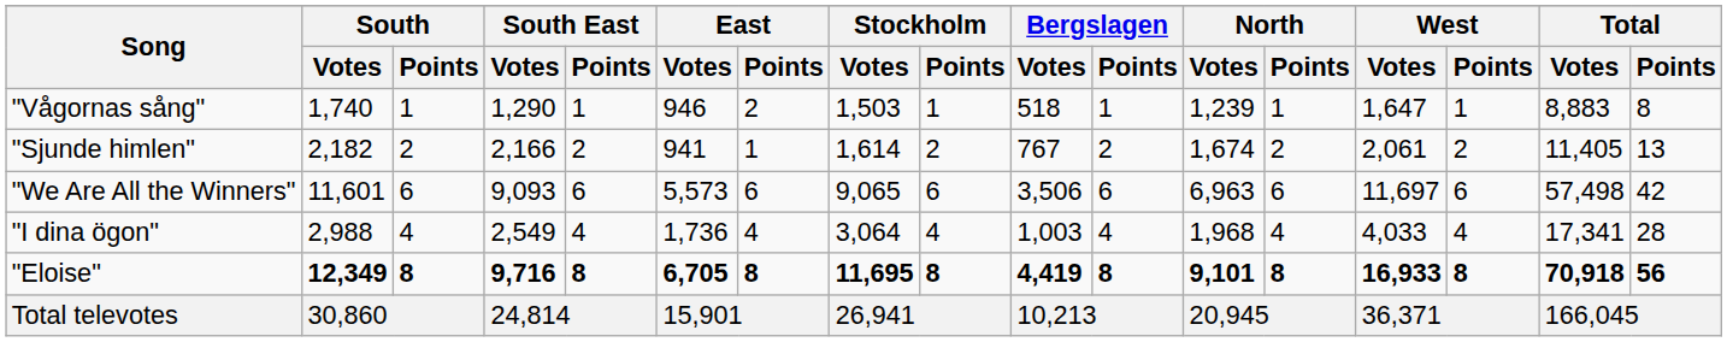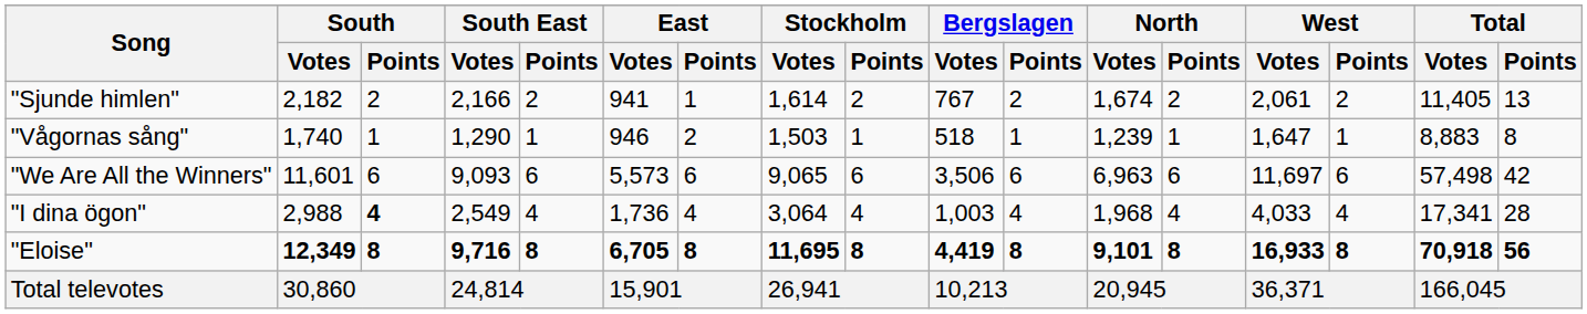 <table class="wikitable" style="margin: 1em auto 1em auto">
 <tr>
 </tr>
 <tr>
 <th scope="col" rowspan="2">Song</th>
 <th scope="col" colspan="2">South</th>
 <th scope="col" colspan="2">South East</th>
 <th scope="col" colspan="2">East</th>
 <th scope="col" colspan="2">Stockholm</th>
 <th scope="col" colspan="2"><a href='#'>Bergslagen</a></th>
 <th scope="col" colspan="2">North</th>
 <th scope="col" colspan="2">West</th>
 <th scope="col" colspan="2">Total</th>
 </tr>
 <tr>
 <th scope="col">Votes</th>
 <th scope="col">Points</th>
 <th scope="col">Votes</th>
 <th scope="col">Points</th>
 <th scope="col">Votes</th>
 <th scope="col">Points</th>
 <th scope="col">Votes</th>
 <th scope="col">Points</th>
 <th scope="col">Votes</th>
 <th scope="col">Points</th>
 <th scope="col">Votes</th>
 <th scope="col">Points</th>
 <th scope="col">Votes</th>
 <th scope="col">Points</th>
 <th scope="col">Votes</th>
 <th scope="col">Points</th>
 </tr>
 <tr ---->
+<td>"Sjunde himlen"</td>
+<td>2,182</td>
+<td>2</td>
+<td>2,166</td>
+<td>2</td>
+<td>941</td>
+<td>1</td>
+<td>1,614</td>
+<td>2</td>
+<td>767</td>
+<td>2</td>
+<td>1,674</td>
+<td>2</td>
+<td>2,061</td>
+<td>2</td>
+<td>11,405</td>
+<td>13</td>
+</tr>
+<tr ---->
 <td>"Vågornas sång"</td>
 <td>1,740</td>
 <td>1</td>
 <td>1,290</td>
 <td>1</td>
 <td>946</td>
 <td>2</td>
 <td>1,503</td>
 <td>1</td>
 <td>518</td>
 <td>1</td>
 <td>1,239</td>
 <td>1</td>
 <td>1,647</td>
 <td>1</td>
 <td>8,883</td>
 <td>8</td>
-</tr>
-<tr ---->
-<td>"Sjunde himlen"</td>
-<td>2,182</td>
-<td>2</td>
-<td>2,166</td>
-<td>2</td>
-<td>941</td>
-<td>1</td>
-<td>1,614</td>
-<td>2</td>
-<td>767</td>
-<td>2</td>
-<td>1,674</td>
-<td>2</td>
-<td>2,061</td>
-<td>2</td>
-<td>11,405</td>
-<td>13</td>
 </tr>
 <tr ---->
 <td>"We Are All the Winners"</td>
 <td>11,601</td>
 <td>6</td>
 <td>9,093</td>
 <td>6</td>
 <td>5,573</td>
 <td>6</td>
 <td>9,065</td>
 <td>6</td>
 <td>3,506</td>
 <td>6</td>
 <td>6,963</td>
 <td>6</td>
 <td>11,697</td>
 <td>6</td>
 <td>57,498</td>
 <td>42</td>
 </tr>
 <tr ---->
 <td>"I dina ögon"</td>
 <td>2,988</td>
-<td>4</td>
+<td><strong>4</strong></td>
 <td>2,549</td>
 <td>4</td>
 <td>1,736</td>
 <td>4</td>
 <td>3,064</td>
 <td>4</td>
 <td>1,003</td>
 <td>4</td>
 <td>1,968</td>
 <td>4</td>
 <td>4,033</td>
 <td>4</td>
 <td>17,341</td>
 <td>28</td>
 </tr>
 <tr ---->
 <td>"Eloise"</td>
 <td><strong>12,349</strong></td>
 <td><strong>8</strong></td>
 <td><strong>9,716</strong></td>
 <td><strong>8</strong></td>
 <td><strong>6,705</strong></td>
 <td><strong>8</strong></td>
 <td><strong>11,695</strong></td>
 <td><strong>8</strong></td>
 <td><strong>4,419</strong></td>
 <td><strong>8</strong></td>
 <td><strong>9,101</strong></td>
 <td><strong>8</strong></td>
 <td><strong>16,933</strong></td>
 <td><strong>8</strong></td>
 <td><strong>70,918</strong></td>
 <td><strong>56</strong></td>
 </tr>
 <tr>
 <th style="text-align:left; font-weight:normal;">Total televotes</th>
 <th colspan="2" style="text-align:left; font-weight:normal;">30,860</th>
 <th colspan="2" style="text-align:left; font-weight:normal;">24,814</th>
 <th colspan="2" style="text-align:left; font-weight:normal;">15,901</th>
 <th colspan="2" style="text-align:left; font-weight:normal;">26,941</th>
 <th colspan="2" style="text-align:left; font-weight:normal;">10,213</th>
 <th colspan="2" style="text-align:left; font-weight:normal;">20,945</th>
 <th colspan="2" style="text-align:left; font-weight:normal;">36,371</th>
 <th colspan="2" style="text-align:left; font-weight:normal;">166,045</th>
 </tr>
 </table>
